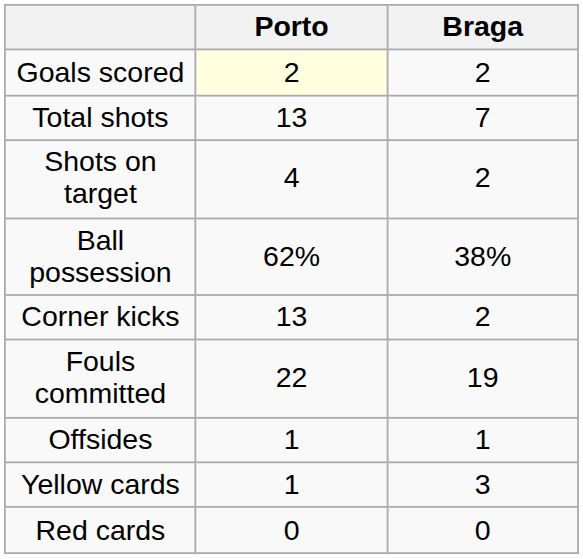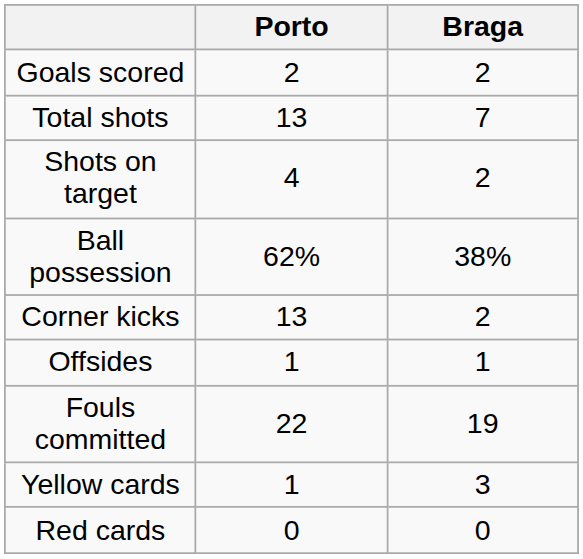 <table class="wikitable" style="text-align:center">
 <tr>
 <th width="100"></th>
 <th width="100">Porto</th>
 <th width="100">Braga</th>
 </tr>
 <tr>
 <td>Goals scored</td>
-<td style="background: lightyellow;">2</td>
+<td>2</td>
 <td>2</td>
 </tr>
 <tr>
 <td>Total shots</td>
 <td>13</td>
 <td>7</td>
 </tr>
 <tr>
 <td>Shots on target</td>
 <td>4</td>
 <td>2</td>
 </tr>
 <tr>
 <td>Ball possession</td>
 <td>62%</td>
 <td>38%</td>
 </tr>
 <tr>
 <td>Corner kicks</td>
 <td>13</td>
 <td>2</td>
 </tr>
 <tr>
+<td>Offsides</td>
+<td>1</td>
+<td>1</td>
+</tr>
+<tr>
 <td>Fouls committed</td>
 <td>22</td>
 <td>19</td>
-</tr>
-<tr>
-<td>Offsides</td>
-<td>1</td>
-<td>1</td>
 </tr>
 <tr>
 <td>Yellow cards</td>
 <td>1</td>
 <td>3</td>
 </tr>
 <tr>
 <td>Red cards</td>
 <td>0</td>
 <td>0</td>
 </tr>
 </table>
